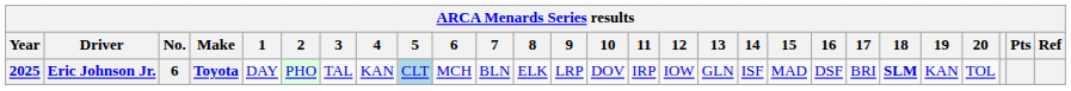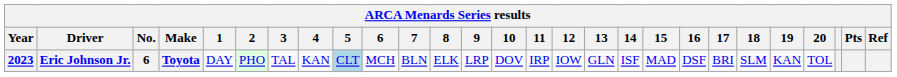 <table class="wikitable" style="text-align:center; font-size:75%">
 <tr>
 <th colspan="27"><a href='#'>ARCA Menards Series</a> results</th>
 </tr>
 <tr>
 <th>Year</th>
 <th>Driver</th>
 <th>No.</th>
 <th>Make</th>
 <th>1</th>
 <th>2</th>
 <th>3</th>
 <th>4</th>
 <th>5</th>
 <th>6</th>
 <th>7</th>
 <th>8</th>
 <th>9</th>
 <th>10</th>
 <th>11</th>
 <th>12</th>
 <th>13</th>
 <th>14</th>
 <th>15</th>
 <th>16</th>
 <th>17</th>
 <th>18</th>
 <th>19</th>
 <th>20</th>
 <th></th>
 <th>Pts</th>
 <th>Ref</th>
 </tr>
 <tr>
-<th><a href='#'>2025</a></th>
+<th><a href='#'>2023</a></th>
 <th><a href='#'>Eric Johnson Jr.</a></th>
 <th>6</th>
 <th><a href='#'>Toyota</a></th>
 <td><a href='#'>DAY</a></td>
 <td style="background:#DFFFDF;"><a href='#'>PHO</a><br></td>
 <td><a href='#'>TAL</a></td>
 <td><a href='#'>KAN</a></td>
 <td style="background: lightblue;"><a href='#'>CLT</a></td>
 <td><a href='#'>MCH</a></td>
 <td><a href='#'>BLN</a></td>
 <td><a href='#'>ELK</a></td>
 <td><a href='#'>LRP</a></td>
 <td><a href='#'>DOV</a></td>
 <td><a href='#'>IRP</a></td>
 <td><a href='#'>IOW</a></td>
 <td><a href='#'>GLN</a></td>
 <td><a href='#'>ISF</a></td>
 <td><a href='#'>MAD</a></td>
 <td><a href='#'>DSF</a></td>
 <td><a href='#'>BRI</a></td>
-<td><strong><a href='#'>SLM</a></strong></td>
+<td><a href='#'>SLM</a></td>
 <td><a href='#'>KAN</a></td>
 <td><a href='#'>TOL</a></td>
 <th></th>
 <th></th>
 <th></th>
 </tr>
 </table>
